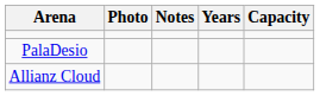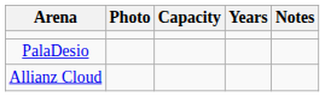 <table class=wikitable style=text-align:center>
 <tr>
 <th>Arena</th>
 <th>Photo</th>
+<th>Capacity</th>
+<th>Years</th>
 <th>Notes</th>
-<th>Years</th>
-<th>Capacity</th>
 </tr>
 <tr>
 <td></td>
 <td></td>
 <td></td>
 <td></td>
 <td></td>
 </tr>
 <tr>
 <td><a href='#'>PalaDesio</a></td>
 <td></td>
 <td></td>
 <td></td>
 <td></td>
 </tr>
 <tr>
 <td><a href='#'>Allianz Cloud</a></td>
 <td></td>
 <td></td>
 <td></td>
 <td></td>
 </tr>
 </table>
